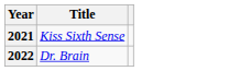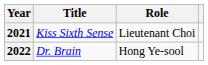 <table class="wikitable plainrowheaders sortable">
 <tr>
 <th scope="col">Year</th>
 <th scope="col">Title</th>
+<th scope="col">Role</th>
 <th scope="col" class="unsortable"></th>
 </tr>
 <tr>
 <th scope="row">2021</th>
 <td><em><a href='#'>Kiss Sixth Sense</a></em></td>
+<td>Lieutenant Choi</td>
 <td style="text-align:center"></td>
 </tr>
 <tr>
 <th scope="row">2022</th>
 <td><em><a href='#'>Dr. Brain</a></em></td>
+<td>Hong Ye-sool</td>
 <td style="text-align:center"></td>
 </tr>
 </table>
